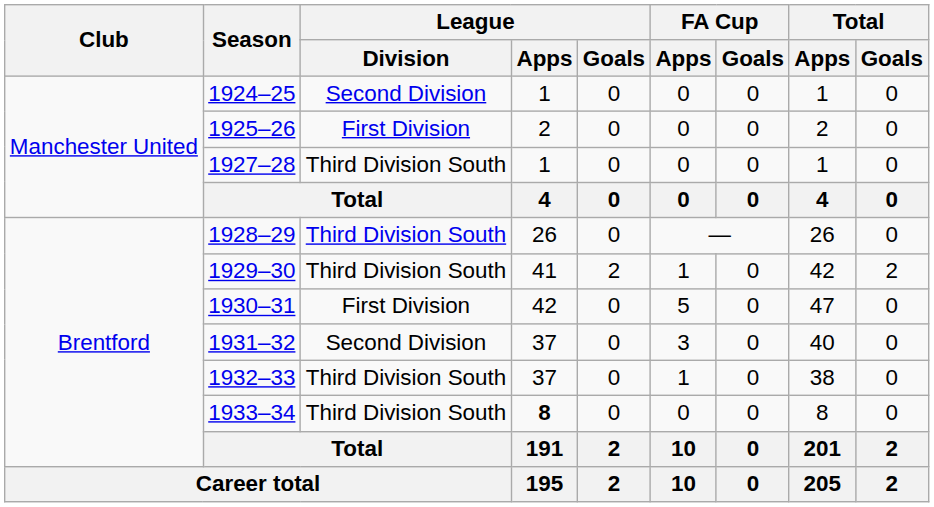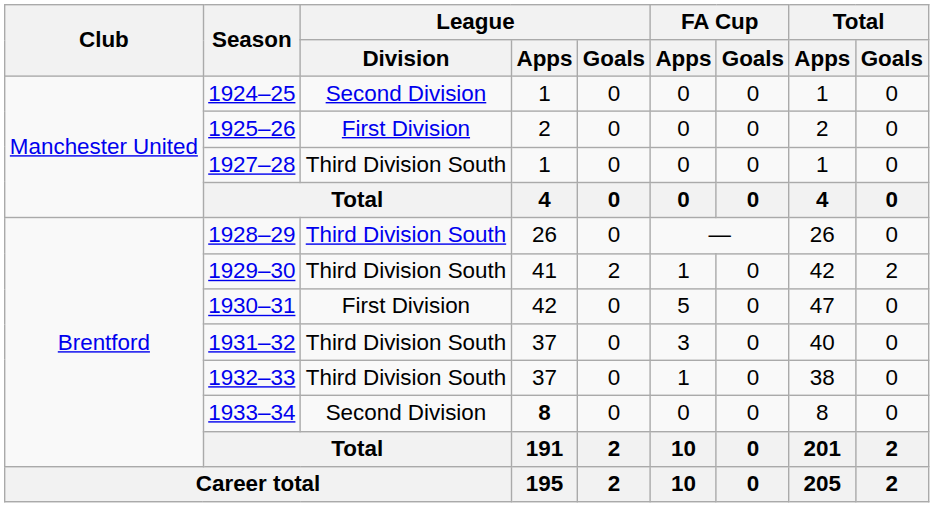 <table class="wikitable" style="text-align: center;">
 <tr>
 <th rowspan="2">Club</th>
 <th rowspan="2">Season</th>
 <th colspan="3">League</th>
 <th colspan="2">FA Cup</th>
 <th colspan="2">Total</th>
 </tr>
 <tr>
 <th>Division</th>
 <th>Apps</th>
 <th>Goals</th>
 <th>Apps</th>
 <th>Goals</th>
 <th>Apps</th>
 <th>Goals</th>
 </tr>
 <tr>
 <td rowspan="4"><a href='#'>Manchester United</a></td>
 <td><a href='#'>1924–25</a></td>
 <td><a href='#'>Second Division</a></td>
 <td>1</td>
 <td>0</td>
 <td>0</td>
 <td>0</td>
 <td>1</td>
 <td>0</td>
 </tr>
 <tr>
 <td><a href='#'>1925–26</a></td>
 <td><a href='#'>First Division</a></td>
 <td>2</td>
 <td>0</td>
 <td>0</td>
 <td>0</td>
 <td>2</td>
 <td>0</td>
 </tr>
 <tr>
 <td><a href='#'>1927–28</a></td>
 <td>Third Division South</td>
 <td>1</td>
 <td>0</td>
 <td>0</td>
 <td>0</td>
 <td>1</td>
 <td>0</td>
 </tr>
 <tr>
 <th colspan="2">Total</th>
 <th>4</th>
 <th>0</th>
 <th>0</th>
 <th>0</th>
 <th>4</th>
 <th>0</th>
 </tr>
 <tr>
 <td rowspan="7"><a href='#'>Brentford</a></td>
 <td><a href='#'>1928–29</a></td>
 <td><a href='#'>Third Division South</a></td>
 <td>26</td>
 <td>0</td>
 <td colspan="2">—</td>
 <td>26</td>
 <td>0</td>
 </tr>
 <tr>
 <td><a href='#'>1929–30</a></td>
 <td>Third Division South</td>
 <td>41</td>
 <td>2</td>
 <td>1</td>
 <td>0</td>
 <td>42</td>
 <td>2</td>
 </tr>
 <tr>
 <td><a href='#'>1930–31</a></td>
 <td>First Division</td>
 <td>42</td>
 <td>0</td>
 <td>5</td>
 <td>0</td>
 <td>47</td>
 <td>0</td>
 </tr>
 <tr>
 <td><a href='#'>1931–32</a></td>
-<td>Second Division</td>
+<td>Third Division South</td>
 <td>37</td>
 <td>0</td>
 <td>3</td>
 <td>0</td>
 <td>40</td>
 <td>0</td>
 </tr>
 <tr>
 <td><a href='#'>1932–33</a></td>
 <td>Third Division South</td>
 <td>37</td>
 <td>0</td>
 <td>1</td>
 <td>0</td>
 <td>38</td>
 <td>0</td>
 </tr>
 <tr>
 <td><a href='#'>1933–34</a></td>
-<td>Third Division South</td>
+<td>Second Division</td>
 <td><strong>8</strong></td>
 <td>0</td>
 <td>0</td>
 <td>0</td>
 <td>8</td>
 <td>0</td>
 </tr>
 <tr>
 <th colspan="2">Total</th>
 <th>191</th>
 <th>2</th>
 <th>10</th>
 <th>0</th>
 <th>201</th>
 <th>2</th>
 </tr>
 <tr>
 <th colspan="3">Career total</th>
 <th>195</th>
 <th>2</th>
 <th>10</th>
 <th>0</th>
 <th>205</th>
 <th>2</th>
 </tr>
 </table>
